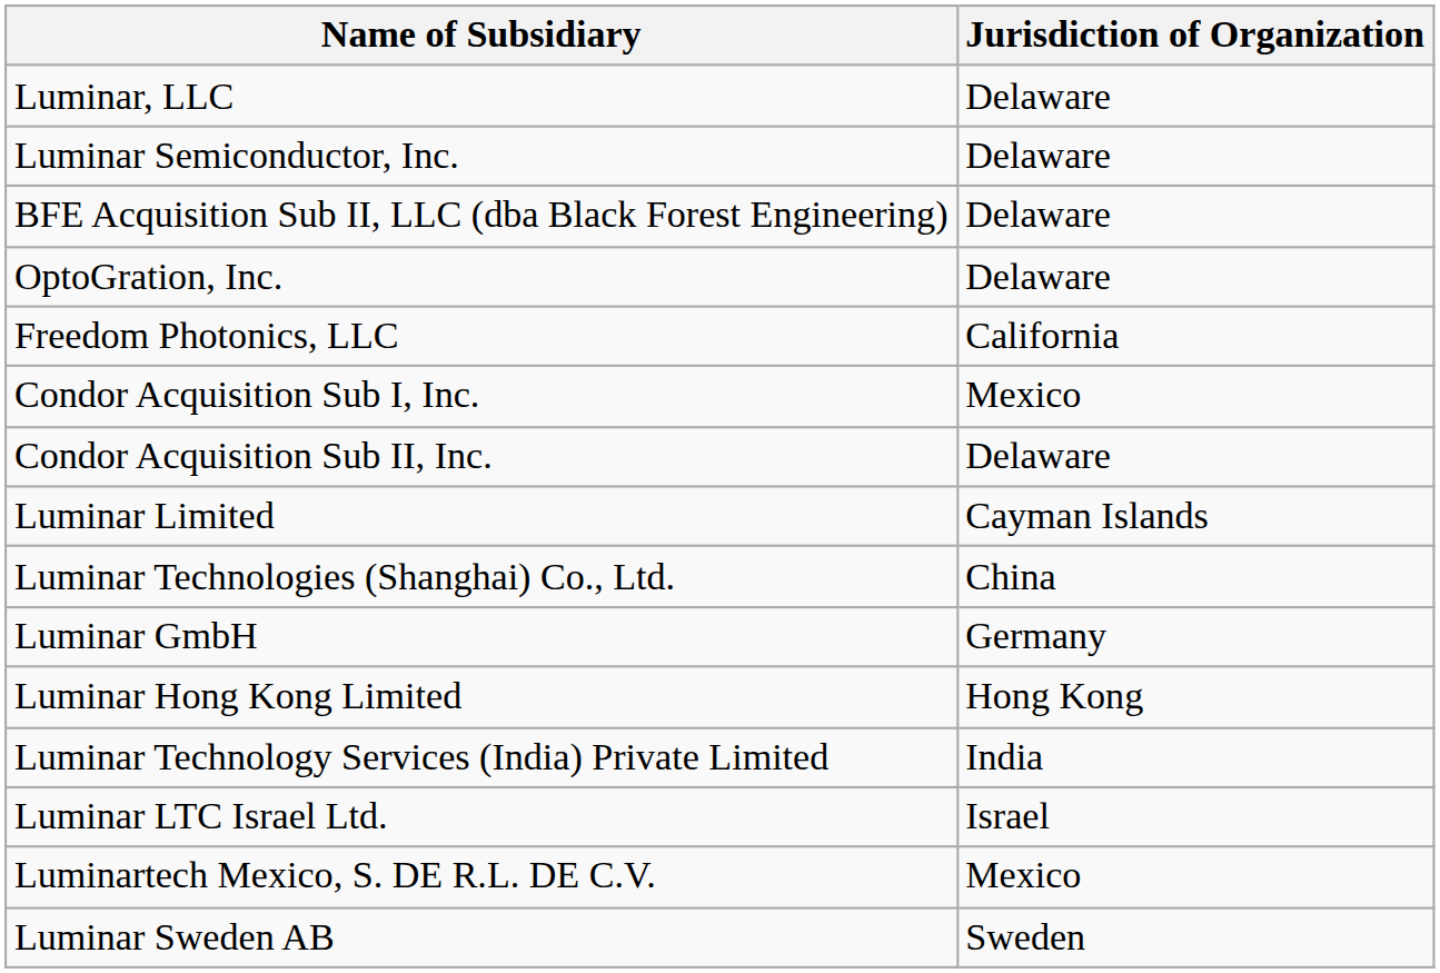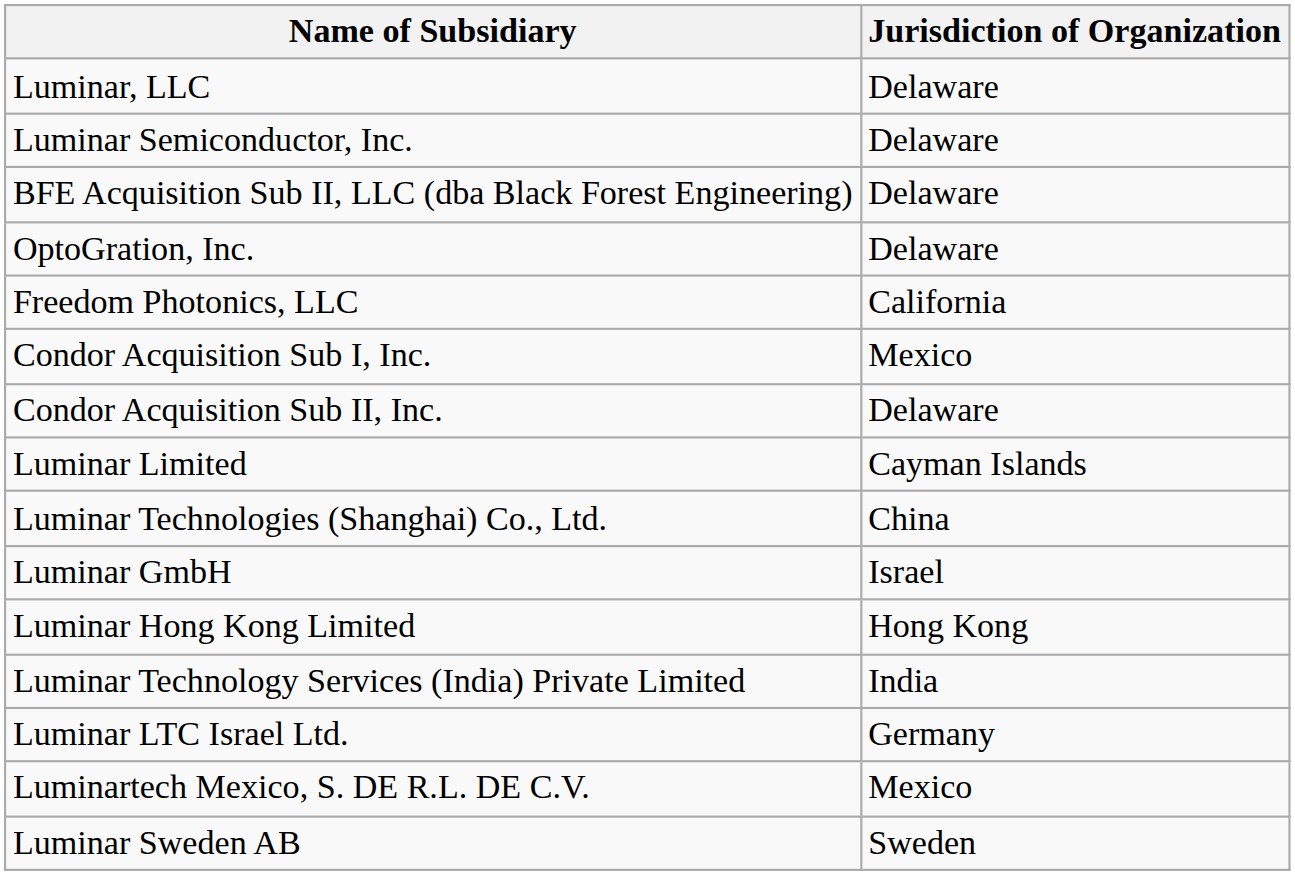 <table class="wikitable">
 <tr>
 <th>Name of Subsidiary</th>
 <th>Jurisdiction of Organization</th>
 </tr>
 <tr>
 <td>Luminar, LLC</td>
 <td>Delaware</td>
 </tr>
 <tr>
 <td>Luminar Semiconductor, Inc.</td>
 <td>Delaware</td>
 </tr>
 <tr>
 <td>BFE Acquisition Sub II, LLC (dba Black Forest Engineering)</td>
 <td>Delaware</td>
 </tr>
 <tr>
 <td>OptoGration, Inc.</td>
 <td>Delaware</td>
 </tr>
 <tr>
 <td>Freedom Photonics, LLC</td>
 <td>California</td>
 </tr>
 <tr>
 <td>Condor Acquisition Sub I, Inc.</td>
 <td>Mexico</td>
 </tr>
 <tr>
 <td>Condor Acquisition Sub II, Inc.</td>
 <td>Delaware</td>
 </tr>
 <tr>
 <td>Luminar Limited</td>
 <td>Cayman Islands</td>
 </tr>
 <tr>
 <td>Luminar Technologies (Shanghai) Co., Ltd.</td>
 <td>China</td>
 </tr>
 <tr>
 <td>Luminar GmbH</td>
-<td>Germany</td>
+<td>Israel</td>
 </tr>
 <tr>
 <td>Luminar Hong Kong Limited</td>
 <td>Hong Kong</td>
 </tr>
 <tr>
 <td>Luminar Technology Services (India) Private Limited</td>
 <td>India</td>
 </tr>
 <tr>
 <td>Luminar LTC Israel Ltd.</td>
-<td>Israel</td>
+<td>Germany</td>
 </tr>
 <tr>
 <td>Luminartech Mexico, S. DE R.L. DE C.V.</td>
 <td>Mexico</td>
 </tr>
 <tr>
 <td>Luminar Sweden AB</td>
 <td>Sweden</td>
 </tr>
 </table>
